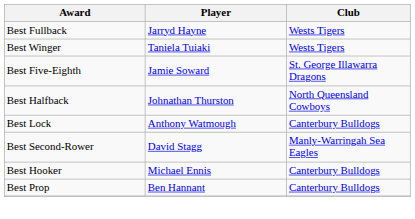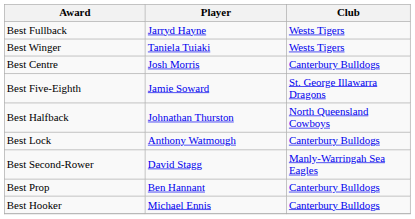 <table class="wikitable">
 <tr>
 <th width=200>Award</th>
 <th width=200 abbr="Player">Player</th>
 <th width=175 abbr="Club">Club</th>
 </tr>
 <tr>
 <td>Best Fullback</td>
 <td><a href='#'>Jarryd Hayne</a></td>
 <td><a href='#'>Wests Tigers</a></td>
 </tr>
 <tr>
 <td>Best Winger</td>
 <td><a href='#'>Taniela Tuiaki</a></td>
 <td><a href='#'>Wests Tigers</a></td>
+</tr>
+<tr>
+<td>Best Centre</td>
+<td><a href='#'>Josh Morris</a></td>
+<td><a href='#'>Canterbury Bulldogs</a></td>
 </tr>
 <tr>
 <td>Best Five-Eighth</td>
 <td><a href='#'>Jamie Soward</a></td>
 <td><a href='#'>St. George Illawarra Dragons</a></td>
 </tr>
 <tr>
 <td>Best Halfback</td>
 <td><a href='#'>Johnathan Thurston</a></td>
 <td><a href='#'>North Queensland Cowboys</a></td>
 </tr>
 <tr>
 <td>Best Lock</td>
 <td><a href='#'>Anthony Watmough</a></td>
 <td><a href='#'>Canterbury Bulldogs</a></td>
 </tr>
 <tr>
 <td>Best Second-Rower</td>
 <td><a href='#'>David Stagg</a></td>
 <td><a href='#'>Manly-Warringah Sea Eagles</a></td>
 </tr>
 <tr>
+<td>Best Prop</td>
+<td><a href='#'>Ben Hannant</a></td>
+<td><a href='#'>Canterbury Bulldogs</a></td>
+</tr>
+<tr>
 <td>Best Hooker</td>
 <td><a href='#'>Michael Ennis</a></td>
 <td><a href='#'>Canterbury Bulldogs</a></td>
 </tr>
 <tr>
-<td>Best Prop</td>
-<td><a href='#'>Ben Hannant</a></td>
-<td><a href='#'>Canterbury Bulldogs</a></td>
-</tr>
-<tr>
 </tr>
 </table>
